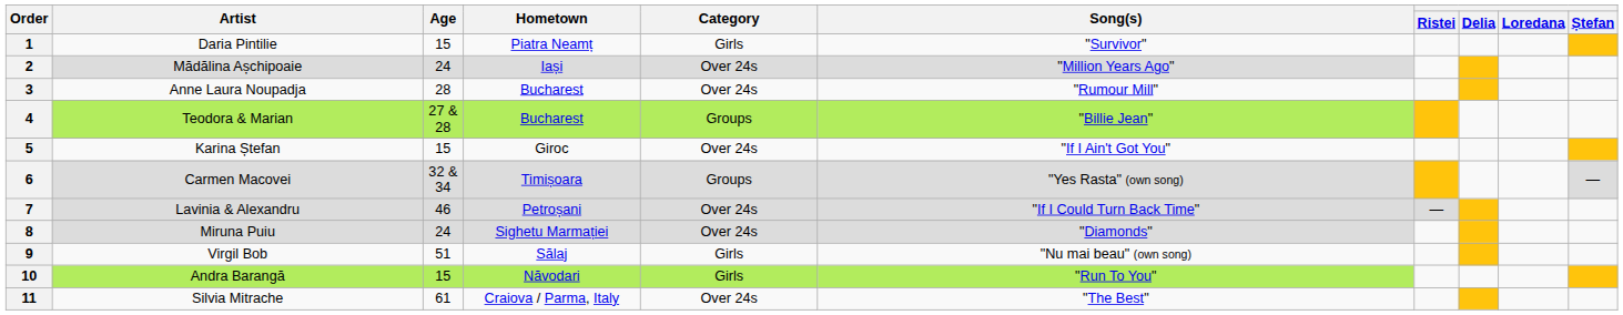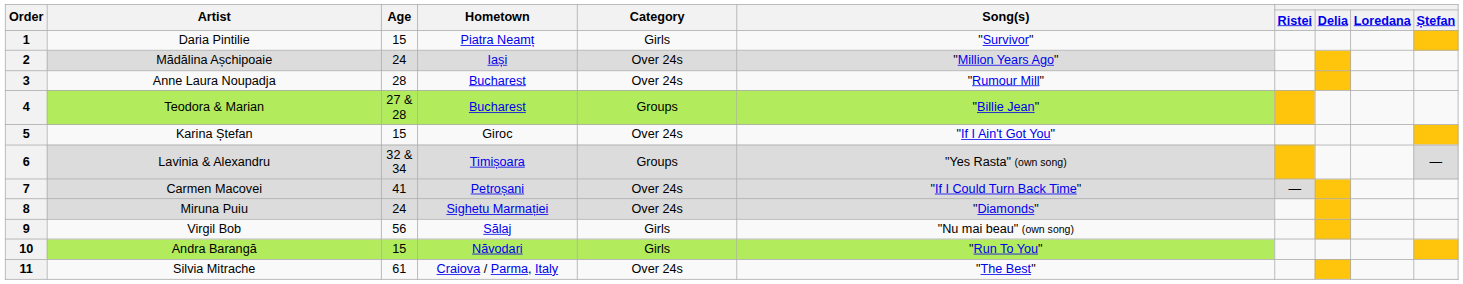 <table class="wikitable" style="text-align:center;width:100%;max-width:115em;margin:auto">
 <tr>
 <th rowspan="2" style="width:3em">Order</th>
 <th rowspan="2" style="width:23%">Artist</th>
 <th rowspan="2" style="width:3em">Age</th>
 <th rowspan="2" style="width:11%">Hometown</th>
 <th rowspan="2" style="width:11%">Category</th>
 <th rowspan="2" style="width:37%">Song(s)</th>
 <th colspan="4"></th>
 </tr>
 <tr>
 <th><a href='#'>Ristei</a></th>
 <th><a href='#'>Delia</a></th>
 <th><a href='#'>Loredana</a></th>
 <th><a href='#'>Ștefan</a></th>
 </tr>
 <tr>
 <th>1</th>
 <td>Daria Pintilie</td>
 <td>15</td>
 <td><a href='#'>Piatra Neamț</a></td>
 <td>Girls</td>
 <td>"<a href='#'>Survivor</a>"</td>
 <td></td>
 <td></td>
 <td></td>
 <td bgcolor="#ffc40c"></td>
 </tr>
 <tr>
 <th>2</th>
 <td bgcolor="#dcdcdc">Mădălina Așchipoaie</td>
 <td bgcolor="#dcdcdc">24</td>
 <td bgcolor="#dcdcdc"><a href='#'>Iași</a></td>
 <td bgcolor="#dcdcdc">Over 24s</td>
 <td bgcolor="#dcdcdc">"<a href='#'>Million Years Ago</a>"</td>
 <td></td>
 <td bgcolor="#ffc40c"></td>
 <td></td>
 <td></td>
 </tr>
 <tr>
 <th>3</th>
 <td>Anne Laura Noupadja</td>
 <td>28</td>
 <td><a href='#'>Bucharest</a></td>
 <td>Over 24s</td>
 <td>"<a href='#'>Rumour Mill</a>"</td>
 <td></td>
 <td bgcolor="#ffc40c"></td>
 <td></td>
 <td></td>
 </tr>
 <tr>
 <th>4</th>
 <td bgcolor="#B2EC5D">Teodora & Marian</td>
 <td bgcolor="#B2EC5D">27 & 28</td>
 <td bgcolor="#B2EC5D"><a href='#'>Bucharest</a></td>
 <td bgcolor="#B2EC5D">Groups</td>
 <td bgcolor="#B2EC5D">"<a href='#'>Billie Jean</a>"</td>
 <td bgcolor="#ffc40c"></td>
 <td></td>
 <td></td>
 <td></td>
 </tr>
 <tr>
 <th>5</th>
 <td>Karina Ștefan</td>
 <td>15</td>
 <td>Giroc</td>
 <td>Over 24s</td>
 <td>"<a href='#'>If I Ain't Got You</a>"</td>
 <td></td>
 <td></td>
 <td></td>
 <td bgcolor="#ffc40c"></td>
 </tr>
 <tr>
 <th>6</th>
-<td bgcolor="#dcdcdc">Carmen Macovei</td>
+<td bgcolor="#dcdcdc">Lavinia & Alexandru</td>
 <td bgcolor="#dcdcdc">32 & 34</td>
 <td bgcolor="#dcdcdc"><a href='#'>Timișoara</a></td>
 <td bgcolor="#dcdcdc">Groups</td>
 <td bgcolor="#dcdcdc">"Yes Rasta" <small>(own song)</small></td>
 <td bgcolor="#ffc40c"></td>
 <td></td>
 <td></td>
 <td bgcolor="#dcdcdc">—</td>
 </tr>
 <tr>
 <th>7</th>
-<td bgcolor="#dcdcdc">Lavinia & Alexandru</td>
-<td bgcolor="#dcdcdc">46</td>
+<td bgcolor="#dcdcdc">Carmen Macovei</td>
+<td bgcolor="#dcdcdc">41</td>
 <td bgcolor="#dcdcdc"><a href='#'>Petroșani</a></td>
 <td bgcolor="#dcdcdc">Over 24s</td>
 <td bgcolor="#dcdcdc">"<a href='#'>If I Could Turn Back Time</a>"</td>
 <td bgcolor="#dcdcdc">—</td>
 <td bgcolor="#ffc40c"></td>
 <td></td>
 <td></td>
 </tr>
 <tr>
 <th>8</th>
 <td bgcolor="#dcdcdc">Miruna Puiu</td>
 <td bgcolor="#dcdcdc">24</td>
 <td bgcolor="#dcdcdc"><a href='#'>Sighetu Marmației</a></td>
 <td bgcolor="#dcdcdc">Over 24s</td>
 <td bgcolor="#dcdcdc">"<a href='#'>Diamonds</a>"</td>
 <td></td>
 <td bgcolor="#ffc40c"></td>
 <td></td>
 <td></td>
 </tr>
 <tr>
 <th>9</th>
 <td>Virgil Bob</td>
-<td>51</td>
+<td>56</td>
 <td><a href='#'>Sălaj</a></td>
 <td>Girls</td>
 <td>"Nu mai beau" <small>(own song)</small></td>
 <td></td>
 <td bgcolor="#ffc40c"></td>
 <td></td>
 <td></td>
 </tr>
 <tr>
 <th>10</th>
 <td bgcolor="#B2EC5D">Andra Barangă</td>
 <td bgcolor="#B2EC5D">15</td>
 <td bgcolor="#B2EC5D"><a href='#'>Năvodari</a></td>
 <td bgcolor="#B2EC5D">Girls</td>
 <td bgcolor="#B2EC5D">"<a href='#'>Run To You</a>"</td>
 <td></td>
 <td></td>
 <td></td>
 <td bgcolor="#ffc40c"></td>
 </tr>
 <tr>
 <th>11</th>
 <td>Silvia Mitrache</td>
 <td>61</td>
 <td><a href='#'>Craiova</a> / <a href='#'>Parma</a>, <a href='#'>Italy</a></td>
 <td>Over 24s</td>
 <td>"<a href='#'>The Best</a>"</td>
 <td></td>
 <td bgcolor="#ffc40c"></td>
 <td></td>
 <td></td>
 </tr>
 </table>
